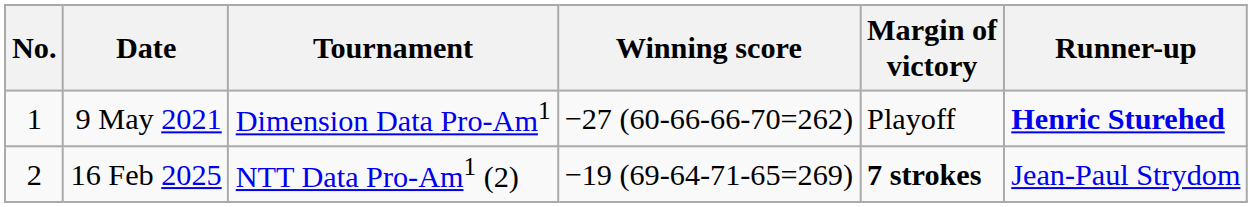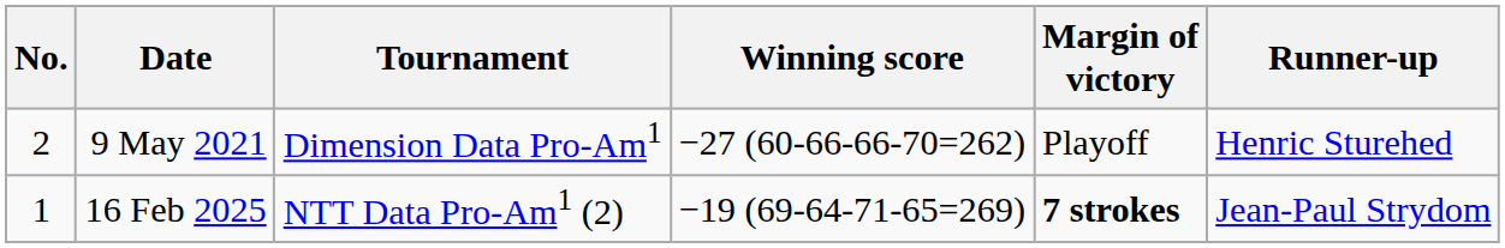 <table class="wikitable" style="font-size:95%;">
 <tr>
 <th>No.</th>
 <th>Date</th>
 <th>Tournament</th>
 <th>Winning score</th>
 <th>Margin of<br>victory</th>
 <th>Runner-up</th>
 </tr>
 <tr>
-<td align=center>1</td>
+<td align=center>2</td>
 <td align=right>9 May <a href='#'>2021</a></td>
 <td><a href='#'>Dimension Data Pro-Am</a><sup>1</sup></td>
 <td>−27 (60-66-66-70=262)</td>
 <td>Playoff</td>
-<td><strong> <a href='#'>Henric Sturehed</a></strong></td>
+<td> <a href='#'>Henric Sturehed</a></td>
 </tr>
 <tr>
-<td align=center>2</td>
+<td align=center>1</td>
 <td align=right>16 Feb <a href='#'>2025</a></td>
 <td><a href='#'>NTT Data Pro-Am</a><sup>1</sup> (2)</td>
 <td>−19 (69-64-71-65=269)</td>
 <td><strong>7 strokes</strong></td>
 <td> <a href='#'>Jean-Paul Strydom</a></td>
 </tr>
 </table>
